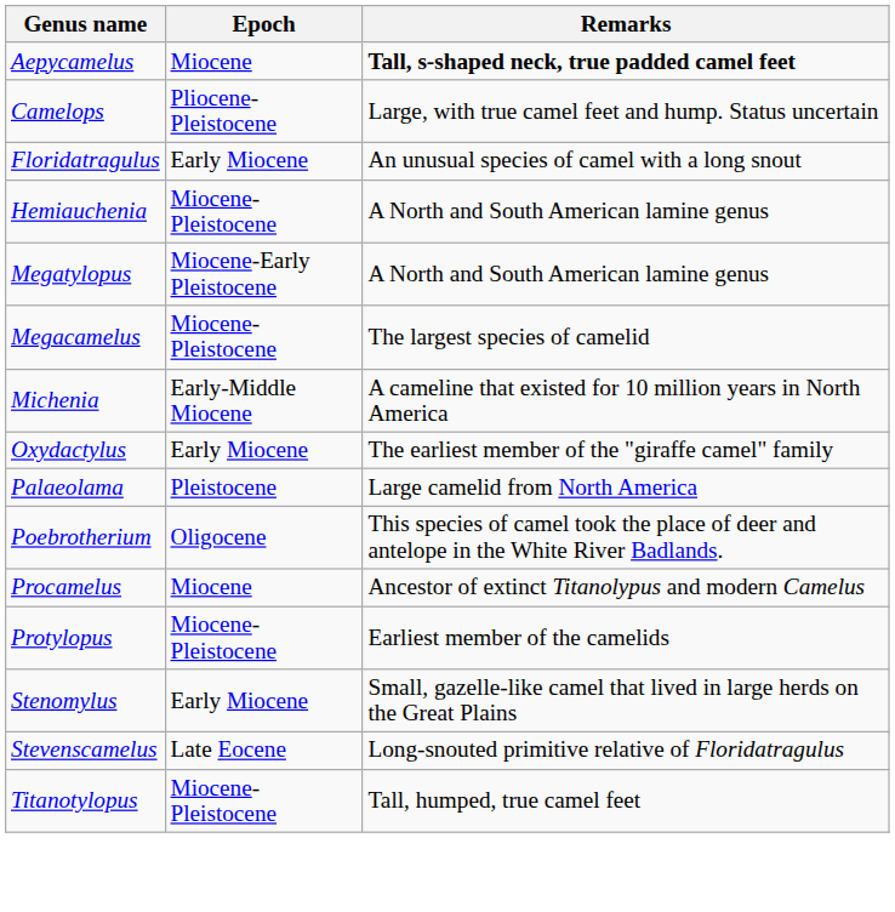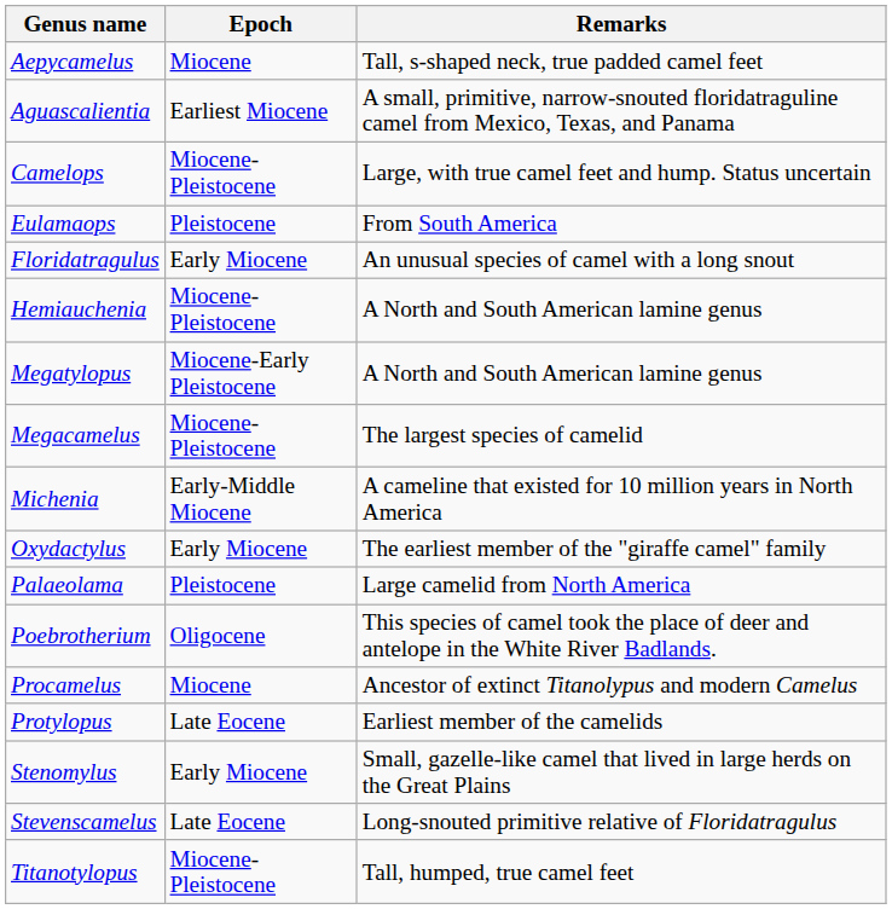 <table class=wikitable>
 <tr>
 <th>Genus name</th>
 <th>Epoch</th>
 <th>Remarks</th>
 </tr>
 <tr>
 <td><em><a href='#'>Aepycamelus</a></em></td>
 <td><a href='#'>Miocene</a></td>
-<td><strong>Tall, s-shaped neck, true padded camel feet</strong></td>
+<td>Tall, s-shaped neck, true padded camel feet</td>
+</tr>
+<tr>
+<td><em><a href='#'>Aguascalientia</a></em></td>
+<td>Earliest <a href='#'>Miocene</a></td>
+<td>A small, primitive, narrow-snouted floridatraguline camel from Mexico, Texas, and Panama</td>
 </tr>
 <tr>
 <td><em><a href='#'>Camelops</a></em></td>
-<td><a href='#'>Pliocene</a>-<a href='#'>Pleistocene</a></td>
+<td><a href='#'>Miocene</a>-<a href='#'>Pleistocene</a></td>
 <td>Large, with true camel feet and hump. Status uncertain</td>
+</tr>
+<tr>
+<td><em><a href='#'>Eulamaops</a></em></td>
+<td><a href='#'>Pleistocene</a></td>
+<td>From <a href='#'>South America</a></td>
 </tr>
 <tr>
 <td><em><a href='#'>Floridatragulus</a></em></td>
 <td>Early <a href='#'>Miocene</a></td>
 <td>An unusual species of camel with a long snout</td>
 </tr>
 <tr>
 <td><em><a href='#'>Hemiauchenia</a></em></td>
 <td><a href='#'>Miocene</a>-<a href='#'>Pleistocene</a></td>
 <td>A North and South American lamine genus</td>
 </tr>
 <tr>
 <td><em><a href='#'>Megatylopus</a></em></td>
 <td><a href='#'>Miocene</a>-Early <a href='#'>Pleistocene</a></td>
 <td>A North and South American lamine genus</td>
 </tr>
 <tr>
 <td><em><a href='#'>Megacamelus</a></em></td>
 <td><a href='#'>Miocene</a>-<a href='#'>Pleistocene</a></td>
 <td>The largest species of camelid</td>
 </tr>
 <tr>
 <td><em><a href='#'>Michenia</a></em></td>
 <td>Early-Middle <a href='#'>Miocene</a></td>
 <td>A cameline that existed for 10 million years in North America</td>
 </tr>
 <tr>
 <td><em><a href='#'>Oxydactylus</a></em></td>
 <td>Early <a href='#'>Miocene</a></td>
 <td>The earliest member of the "giraffe camel" family</td>
 </tr>
 <tr>
 <td><em><a href='#'>Palaeolama</a></em></td>
 <td><a href='#'>Pleistocene</a></td>
 <td>Large camelid from <a href='#'>North America</a></td>
 </tr>
 <tr>
 <td><em><a href='#'>Poebrotherium</a></em></td>
 <td><a href='#'>Oligocene</a></td>
 <td>This species of camel took the place of deer and antelope in the White River <a href='#'>Badlands</a>.</td>
 </tr>
 <tr>
 <td><em><a href='#'>Procamelus</a></em></td>
 <td><a href='#'>Miocene</a></td>
 <td>Ancestor of extinct <em>Titanolypus</em> and modern <em>Camelus</em></td>
 </tr>
 <tr>
 <td><em><a href='#'>Protylopus</a></em></td>
-<td><a href='#'>Miocene</a>-<a href='#'>Pleistocene</a></td>
+<td>Late <a href='#'>Eocene</a></td>
 <td>Earliest member of the camelids</td>
 </tr>
 <tr>
 <td><em><a href='#'>Stenomylus</a></em></td>
 <td>Early <a href='#'>Miocene</a></td>
 <td>Small, gazelle-like camel that lived in large herds on the Great Plains</td>
 </tr>
 <tr>
 <td><em><a href='#'>Stevenscamelus</a></em></td>
 <td>Late <a href='#'>Eocene</a></td>
 <td>Long-snouted primitive relative of <em>Floridatragulus</em></td>
 </tr>
 <tr>
 <td><em><a href='#'>Titanotylopus</a></em></td>
 <td><a href='#'>Miocene</a>-<a href='#'>Pleistocene</a></td>
 <td>Tall, humped, true camel feet</td>
 </tr>
 </table>
